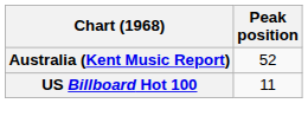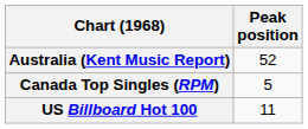 <table class="wikitable sortable plainrowheaders" style="text-align:center">
 <tr>
 <th scope="col">Chart (1968)</th>
 <th scope="col">Peak<br>position</th>
 </tr>
 <tr>
 <th scope="row">Australia (<a href='#'>Kent Music Report</a>)</th>
 <td>52</td>
 </tr>
 <tr>
+<th scope="row">Canada Top Singles (<em><a href='#'>RPM</a></em>)</th>
+<td>5</td>
+</tr>
+<tr>
 <th scope="row">US <a href='#'><em>Billboard</em> Hot 100</a></th>
 <td>11</td>
 </tr>
 </table>
